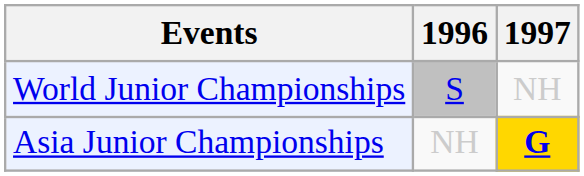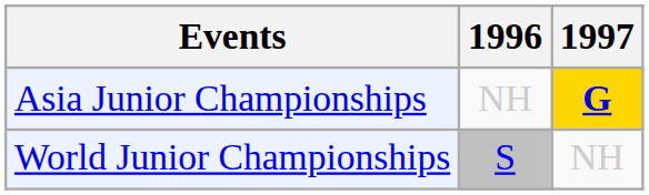 <table class="wikitable" style="font-size: 90%; text-align:center">
 <tr>
 <th>Events</th>
 <th>1996</th>
 <th>1997</th>
 </tr>
 <tr>
+<td bgcolor="#ECF2FF"; align="left"><a href='#'>Asia Junior Championships</a></td>
+<td style=color:#ccc>NH</td>
+<td bgcolor=gold><a href='#'><strong>G</strong></a></td>
+</tr>
+<tr>
 <td bgcolor="#ECF2FF"; align="left"><a href='#'>World Junior Championships</a></td>
 <td bgcolor=silver><a href='#'>S</a></td>
 <td style=color:#ccc>NH</td>
 </tr>
-<tr>
-<td bgcolor="#ECF2FF"; align="left"><a href='#'>Asia Junior Championships</a></td>
-<td style=color:#ccc>NH</td>
-<td bgcolor=gold><a href='#'><strong>G</strong></a></td>
-</tr>
 </table>
